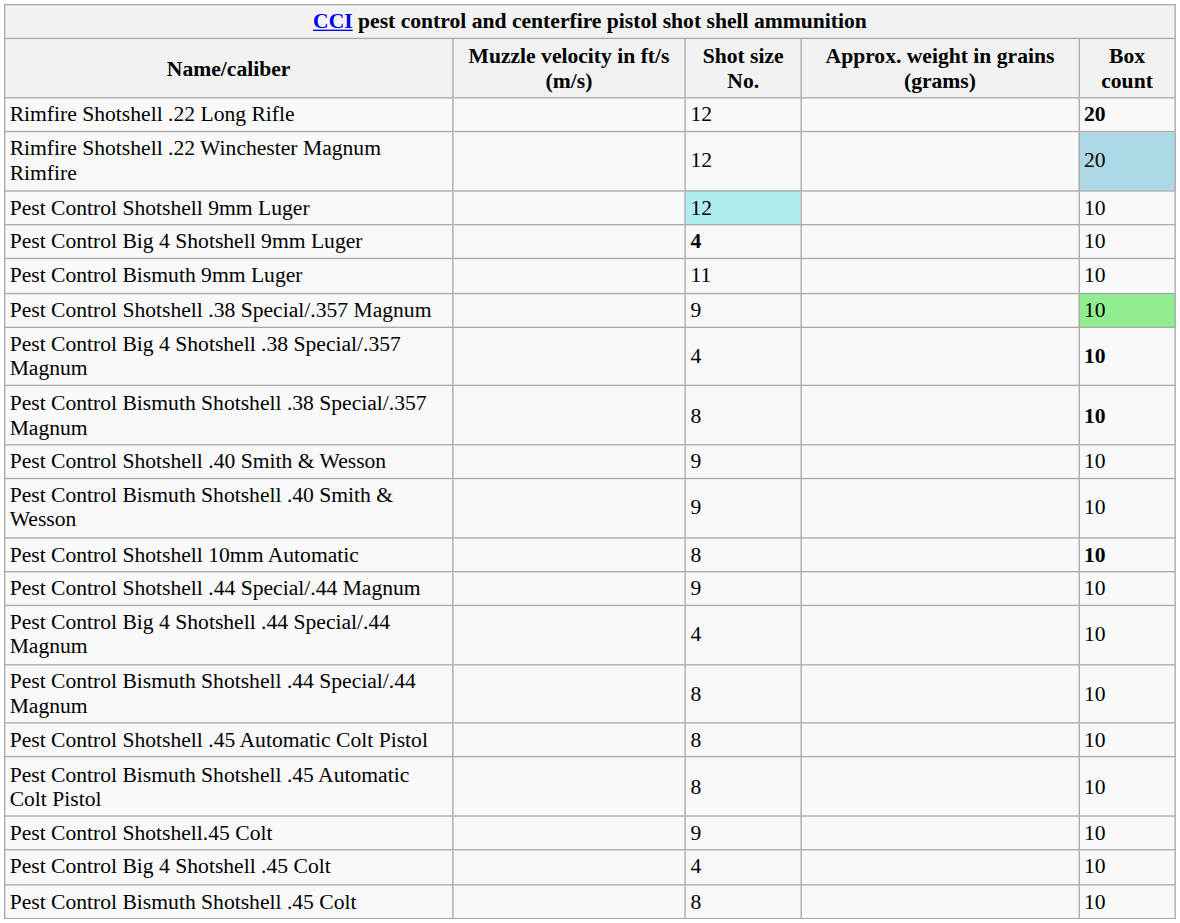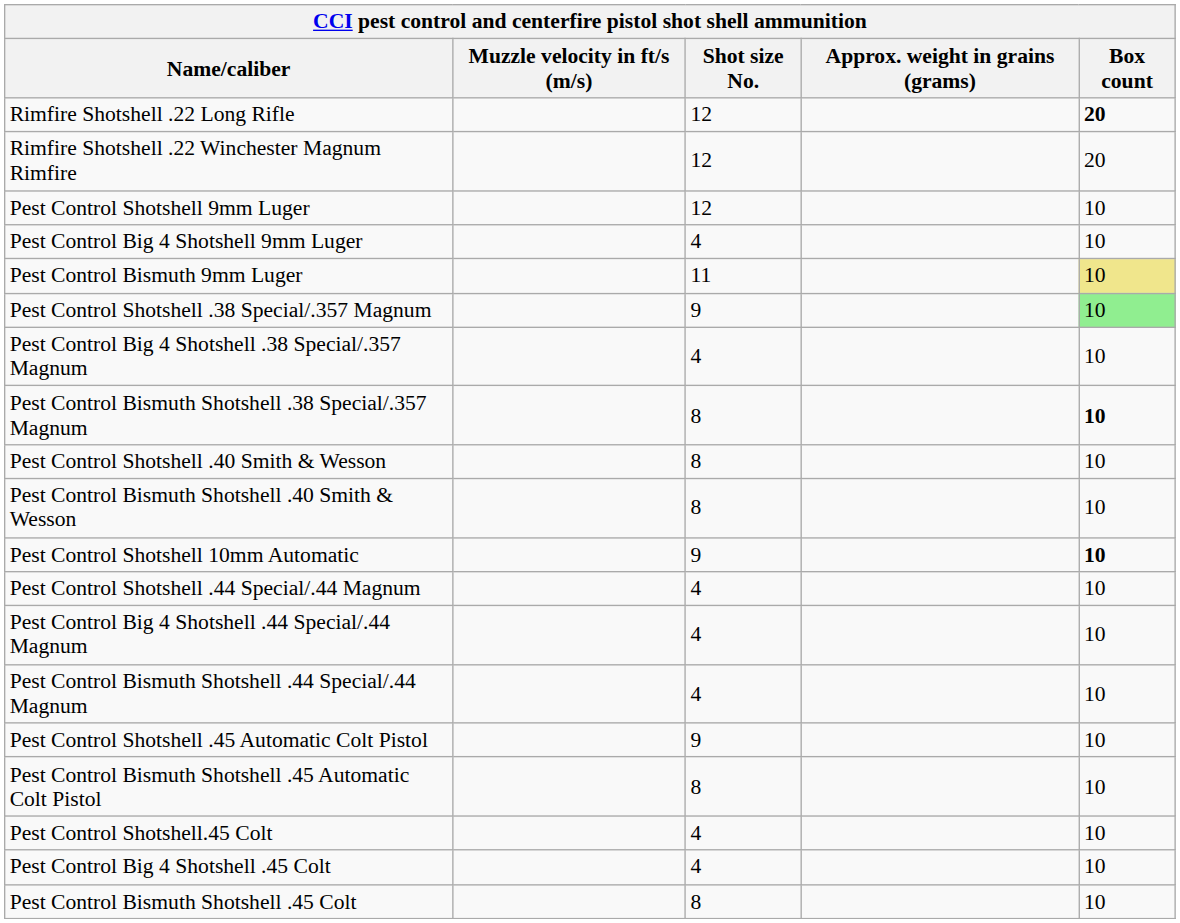 <table class="wikitable sortable">
 <tr>
 <th colspan=6><strong><a href='#'>CCI</a> pest control and centerfire pistol shot shell ammunition</strong></th>
 </tr>
 <tr>
 <th ! data-sort-type=number><strong>Name/caliber</strong></th>
 <th ! data-sort-type=number><strong>Muzzle velocity in ft/s (m/s)</strong></th>
 <th ! data-sort-type=number><strong>Shot size No.</strong></th>
 <th ! data-sort-type=number><strong>Approx. weight in grains (grams)</strong></th>
 <th ! data-sort-type=number><strong>Box count</strong></th>
 </tr>
 <tr>
 <td>Rimfire Shotshell .22 Long Rifle</td>
 <td></td>
 <td>12</td>
 <td></td>
 <td><strong>20</strong></td>
 </tr>
 <tr>
 <td>Rimfire Shotshell .22 Winchester Magnum Rimfire</td>
 <td></td>
 <td>12</td>
 <td></td>
-<td style="background: lightblue;">20</td>
+<td>20</td>
 </tr>
 <tr>
 <td>Pest Control Shotshell 9mm Luger</td>
 <td></td>
-<td style="background: paleturquoise;">12</td>
+<td>12</td>
 <td></td>
 <td>10</td>
 </tr>
 <tr>
 <td>Pest Control Big 4 Shotshell 9mm Luger</td>
 <td></td>
-<td><strong>4</strong></td>
+<td>4</td>
 <td></td>
 <td>10</td>
 </tr>
 <tr>
 <td>Pest Control Bismuth 9mm Luger</td>
 <td></td>
 <td>11</td>
 <td></td>
-<td>10</td>
+<td style="background: khaki;">10</td>
 </tr>
 <tr>
 <td>Pest Control Shotshell .38 Special/.357 Magnum</td>
 <td></td>
 <td>9</td>
 <td></td>
 <td style="background: lightgreen;">10</td>
 </tr>
 <tr>
 <td>Pest Control Big 4 Shotshell .38 Special/.357 Magnum</td>
 <td></td>
 <td>4</td>
 <td></td>
-<td><strong>10</strong></td>
+<td>10</td>
 </tr>
 <tr>
 <td>Pest Control Bismuth Shotshell .38 Special/.357 Magnum</td>
 <td></td>
 <td>8</td>
 <td></td>
 <td><strong>10</strong></td>
 </tr>
 <tr>
 <td>Pest Control Shotshell .40 Smith & Wesson</td>
 <td></td>
-<td>9</td>
+<td>8</td>
 <td></td>
 <td>10</td>
 </tr>
 <tr>
 <td>Pest Control Bismuth Shotshell .40 Smith & Wesson</td>
 <td></td>
-<td>9</td>
+<td>8</td>
 <td></td>
 <td>10</td>
 </tr>
 <tr>
 <td>Pest Control Shotshell 10mm Automatic</td>
 <td></td>
-<td>8</td>
+<td>9</td>
 <td></td>
 <td><strong>10</strong></td>
 </tr>
 <tr>
 <td>Pest Control Shotshell .44 Special/.44 Magnum</td>
 <td></td>
-<td>9</td>
+<td>4</td>
 <td></td>
 <td>10</td>
 </tr>
 <tr>
 <td>Pest Control Big 4 Shotshell .44 Special/.44 Magnum</td>
 <td></td>
 <td>4</td>
 <td></td>
 <td>10</td>
 </tr>
 <tr>
 <td>Pest Control Bismuth Shotshell .44 Special/.44 Magnum</td>
 <td></td>
-<td>8</td>
+<td>4</td>
 <td></td>
 <td>10</td>
 </tr>
 <tr>
 <td>Pest Control Shotshell .45 Automatic Colt Pistol</td>
 <td></td>
-<td>8</td>
+<td>9</td>
 <td></td>
 <td>10</td>
 </tr>
 <tr>
 <td>Pest Control Bismuth Shotshell .45 Automatic Colt Pistol</td>
 <td></td>
 <td>8</td>
 <td></td>
 <td>10</td>
 </tr>
 <tr>
 <td>Pest Control Shotshell.45 Colt</td>
 <td></td>
-<td>9</td>
+<td>4</td>
 <td></td>
 <td>10</td>
 </tr>
 <tr>
 <td>Pest Control Big 4 Shotshell .45 Colt</td>
 <td></td>
 <td>4</td>
 <td></td>
 <td>10</td>
 </tr>
 <tr>
 <td>Pest Control Bismuth Shotshell .45 Colt</td>
 <td></td>
 <td>8</td>
 <td></td>
 <td>10</td>
 </tr>
 <tr>
 </tr>
 </table>
